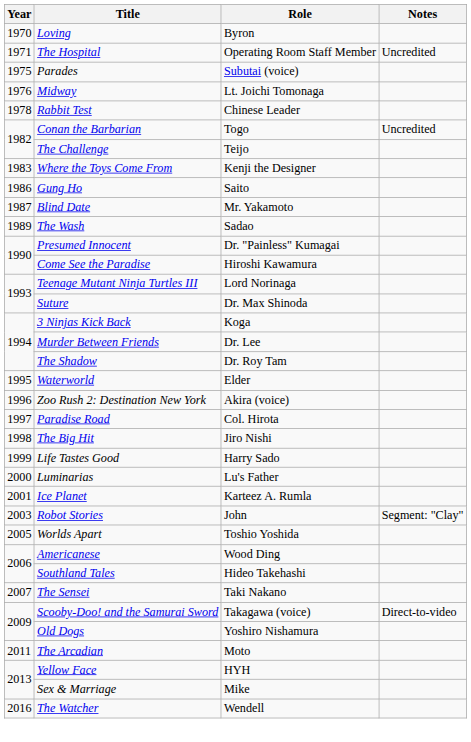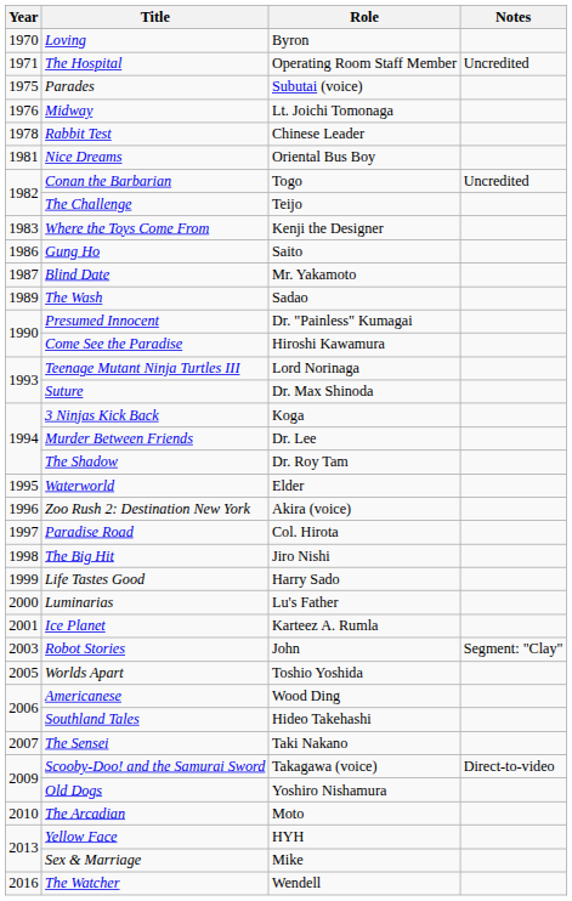 <table class="wikitable sortable">
 <tr>
 <th>Year</th>
 <th>Title</th>
 <th>Role</th>
 <th>Notes</th>
 </tr>
 <tr>
 <td>1970</td>
 <td><em><a href='#'>Loving</a></em></td>
 <td>Byron</td>
 <td></td>
 </tr>
 <tr>
 <td>1971</td>
 <td><em><a href='#'>The Hospital</a></em></td>
 <td>Operating Room Staff Member</td>
 <td>Uncredited</td>
 </tr>
 <tr>
 <td>1975</td>
 <td><em>Parades</em></td>
 <td><a href='#'>Subutai</a> (voice)</td>
 <td></td>
 </tr>
 <tr>
 <td>1976</td>
 <td><em><a href='#'>Midway</a></em></td>
 <td>Lt. Joichi Tomonaga</td>
 <td></td>
 </tr>
 <tr>
 <td>1978</td>
 <td><em><a href='#'>Rabbit Test</a></em></td>
 <td>Chinese Leader</td>
+<td></td>
+</tr>
+<tr>
+<td>1981</td>
+<td><em><a href='#'>Nice Dreams</a></em></td>
+<td>Oriental Bus Boy</td>
 <td></td>
 </tr>
 <tr>
 <td rowspan="2">1982</td>
 <td><em><a href='#'>Conan the Barbarian</a></em></td>
 <td>Togo</td>
 <td>Uncredited</td>
 </tr>
 <tr>
 <td><em><a href='#'>The Challenge</a></em></td>
 <td>Teijo</td>
 <td></td>
 </tr>
 <tr>
 <td>1983</td>
 <td><em><a href='#'>Where the Toys Come From</a></em></td>
 <td>Kenji the Designer</td>
 <td></td>
 </tr>
 <tr>
 <td>1986</td>
 <td><em><a href='#'>Gung Ho</a></em></td>
 <td>Saito</td>
 <td></td>
 </tr>
 <tr>
 <td>1987</td>
 <td><em><a href='#'>Blind Date</a></em></td>
 <td>Mr. Yakamoto</td>
 <td></td>
 </tr>
 <tr>
 <td>1989</td>
 <td><em><a href='#'>The Wash</a></em></td>
 <td>Sadao</td>
 <td></td>
 </tr>
 <tr>
 <td rowspan="2">1990</td>
 <td><em><a href='#'>Presumed Innocent</a></em></td>
 <td>Dr. "Painless" Kumagai</td>
 <td></td>
 </tr>
 <tr>
 <td><em><a href='#'>Come See the Paradise</a></em></td>
 <td>Hiroshi Kawamura</td>
 <td></td>
 </tr>
 <tr>
 <td rowspan="2">1993</td>
 <td><em><a href='#'>Teenage Mutant Ninja Turtles III</a></em></td>
 <td>Lord Norinaga</td>
 <td></td>
 </tr>
 <tr>
 <td><a href='#'><em>Suture</em></a></td>
 <td>Dr. Max Shinoda</td>
 <td></td>
 </tr>
 <tr>
 <td rowspan=3>1994</td>
 <td><em><a href='#'>3 Ninjas Kick Back</a></em></td>
 <td>Koga</td>
 <td></td>
 </tr>
 <tr>
 <td><em><a href='#'>Murder Between Friends</a></em></td>
 <td>Dr. Lee</td>
 <td></td>
 </tr>
 <tr>
 <td><em><a href='#'>The Shadow</a></em></td>
 <td>Dr. Roy Tam</td>
 <td></td>
 </tr>
 <tr>
 <td>1995</td>
 <td><em><a href='#'>Waterworld</a></em></td>
 <td>Elder</td>
 <td></td>
 </tr>
 <tr>
 <td>1996</td>
 <td><em>Zoo Rush 2: Destination New York</em></td>
 <td>Akira (voice)</td>
 <td></td>
 </tr>
 <tr>
 <td>1997</td>
 <td><em><a href='#'>Paradise Road</a></em></td>
 <td>Col. Hirota</td>
 <td></td>
 </tr>
 <tr>
 <td>1998</td>
 <td><em><a href='#'>The Big Hit</a></em></td>
 <td>Jiro Nishi</td>
 <td></td>
 </tr>
 <tr>
 <td>1999</td>
 <td><em>Life Tastes Good</em></td>
 <td>Harry Sado</td>
 <td></td>
 </tr>
 <tr>
 <td>2000</td>
 <td><em>Luminarias</em></td>
 <td>Lu's Father</td>
 <td></td>
 </tr>
 <tr>
 <td>2001</td>
 <td><em><a href='#'>Ice Planet</a></em></td>
 <td>Karteez A. Rumla</td>
 <td></td>
 </tr>
 <tr>
 <td>2003</td>
 <td><em><a href='#'>Robot Stories</a></em></td>
 <td>John</td>
 <td>Segment: "Clay"</td>
 </tr>
 <tr>
 <td>2005</td>
 <td><em>Worlds Apart</em></td>
 <td>Toshio Yoshida</td>
 <td></td>
 </tr>
 <tr>
 <td rowspan="2">2006</td>
 <td><em><a href='#'>Americanese</a></em></td>
 <td>Wood Ding</td>
 <td></td>
 </tr>
 <tr>
 <td><em><a href='#'>Southland Tales</a></em></td>
 <td>Hideo Takehashi</td>
 <td></td>
 </tr>
 <tr>
 <td>2007</td>
 <td><em><a href='#'>The Sensei</a></em></td>
 <td>Taki Nakano</td>
 <td></td>
 </tr>
 <tr>
 <td rowspan="2">2009</td>
 <td><em><a href='#'>Scooby-Doo! and the Samurai Sword</a></em></td>
 <td>Takagawa (voice)</td>
 <td>Direct-to-video</td>
 </tr>
 <tr>
 <td><em><a href='#'>Old Dogs</a></em></td>
 <td>Yoshiro Nishamura</td>
 <td></td>
 </tr>
 <tr>
-<td>2011</td>
+<td>2010</td>
 <td><em><a href='#'>The Arcadian</a></em></td>
 <td>Moto</td>
 <td></td>
 </tr>
 <tr>
 <td rowspan="2">2013</td>
 <td><a href='#'><em>Yellow Face</em></a></td>
 <td>HYH</td>
 <td></td>
 </tr>
 <tr>
 <td><em>Sex & Marriage</em></td>
 <td>Mike</td>
 <td></td>
 </tr>
 <tr>
 <td>2016</td>
 <td><a href='#'><em>The Watcher</em></a></td>
 <td>Wendell</td>
 <td></td>
 </tr>
 </table>
